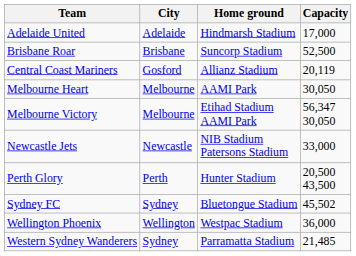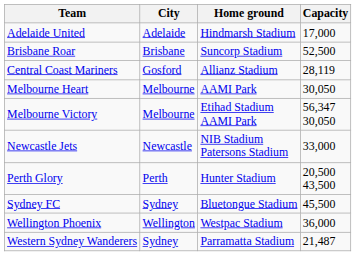 <table class="wikitable">
 <tr>
 <th>Team</th>
 <th>City</th>
 <th>Home ground</th>
 <th>Capacity</th>
 </tr>
 <tr>
 <td><a href='#'>Adelaide United</a></td>
 <td><a href='#'>Adelaide</a></td>
 <td><a href='#'>Hindmarsh Stadium</a></td>
 <td>17,000</td>
 </tr>
 <tr>
 <td><a href='#'>Brisbane Roar</a></td>
 <td><a href='#'>Brisbane</a></td>
 <td><a href='#'>Suncorp Stadium</a></td>
 <td>52,500</td>
 </tr>
 <tr>
 <td><a href='#'>Central Coast Mariners</a></td>
 <td><a href='#'>Gosford</a></td>
 <td><a href='#'>Allianz Stadium</a></td>
-<td>20,119</td>
+<td>28,119</td>
 </tr>
 <tr>
 <td><a href='#'>Melbourne Heart</a></td>
 <td><a href='#'>Melbourne</a></td>
 <td><a href='#'>AAMI Park</a></td>
 <td>30,050</td>
 </tr>
 <tr>
 <td><a href='#'>Melbourne Victory</a></td>
 <td><a href='#'>Melbourne</a></td>
 <td><a href='#'>Etihad Stadium</a><br><a href='#'>AAMI Park</a></td>
 <td>56,347<br>30,050</td>
 </tr>
 <tr>
 <td><a href='#'>Newcastle Jets</a></td>
 <td><a href='#'>Newcastle</a></td>
 <td><a href='#'>NIB Stadium</a><br><a href='#'>Patersons Stadium</a></td>
 <td>33,000</td>
 </tr>
 <tr>
 <td><a href='#'>Perth Glory</a></td>
 <td><a href='#'>Perth</a></td>
 <td><a href='#'>Hunter Stadium</a></td>
 <td>20,500<br>43,500</td>
 </tr>
 <tr>
 <td><a href='#'>Sydney FC</a></td>
 <td><a href='#'>Sydney</a></td>
 <td><a href='#'>Bluetongue Stadium</a></td>
-<td>45,502</td>
+<td>45,500</td>
 </tr>
 <tr>
 <td><a href='#'>Wellington Phoenix</a></td>
 <td><a href='#'>Wellington</a></td>
 <td><a href='#'>Westpac Stadium</a></td>
 <td>36,000</td>
 </tr>
 <tr>
 <td><a href='#'>Western Sydney Wanderers</a></td>
 <td><a href='#'>Sydney</a></td>
 <td><a href='#'>Parramatta Stadium</a></td>
-<td>21,485</td>
+<td>21,487</td>
 </tr>
 </table>
